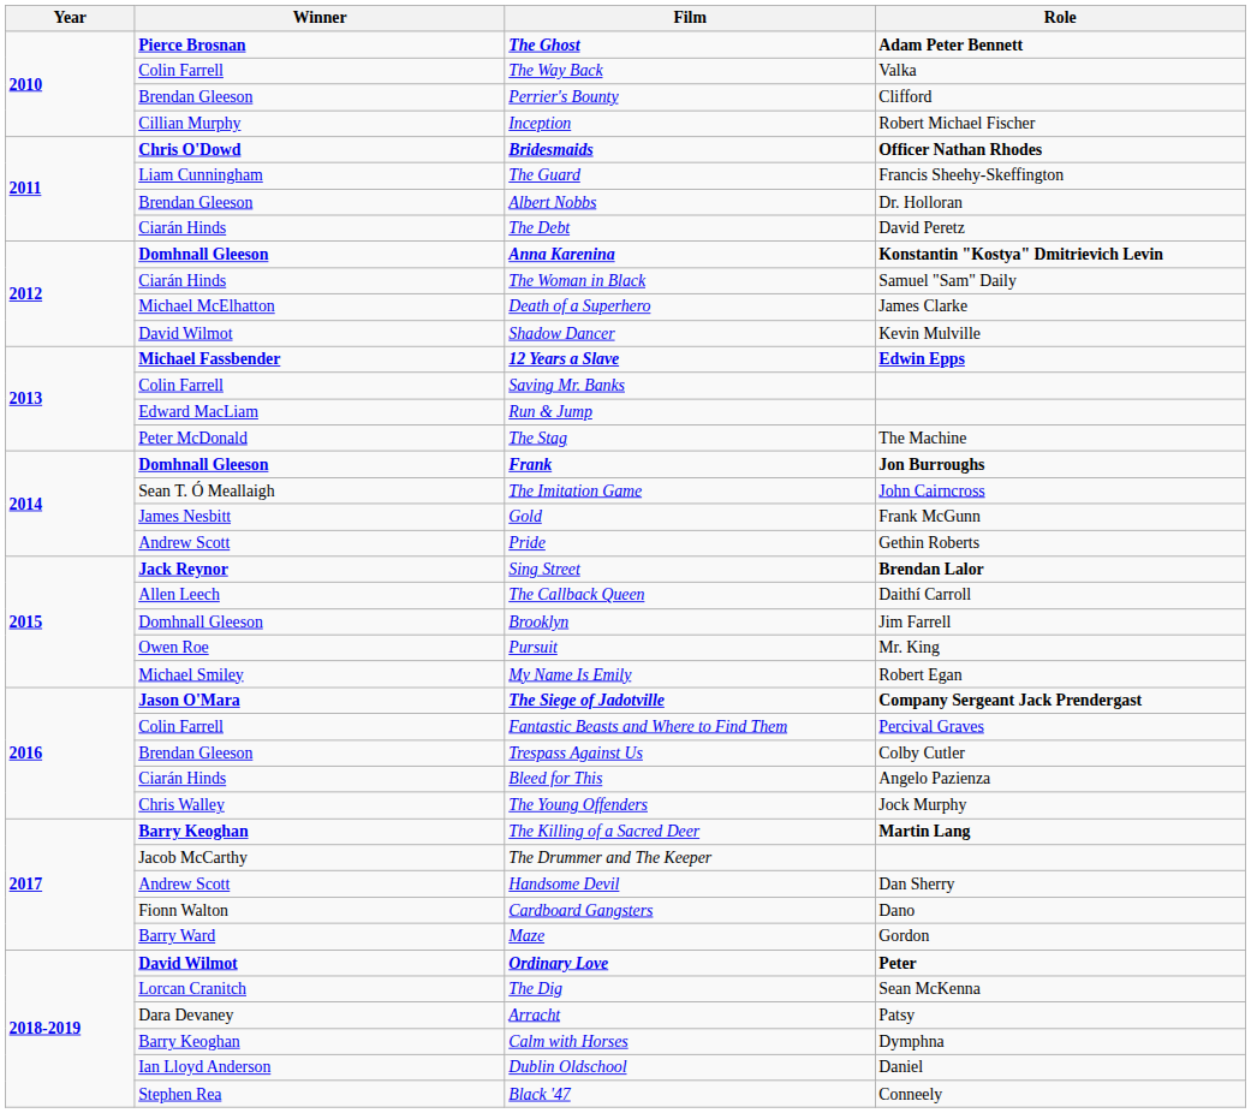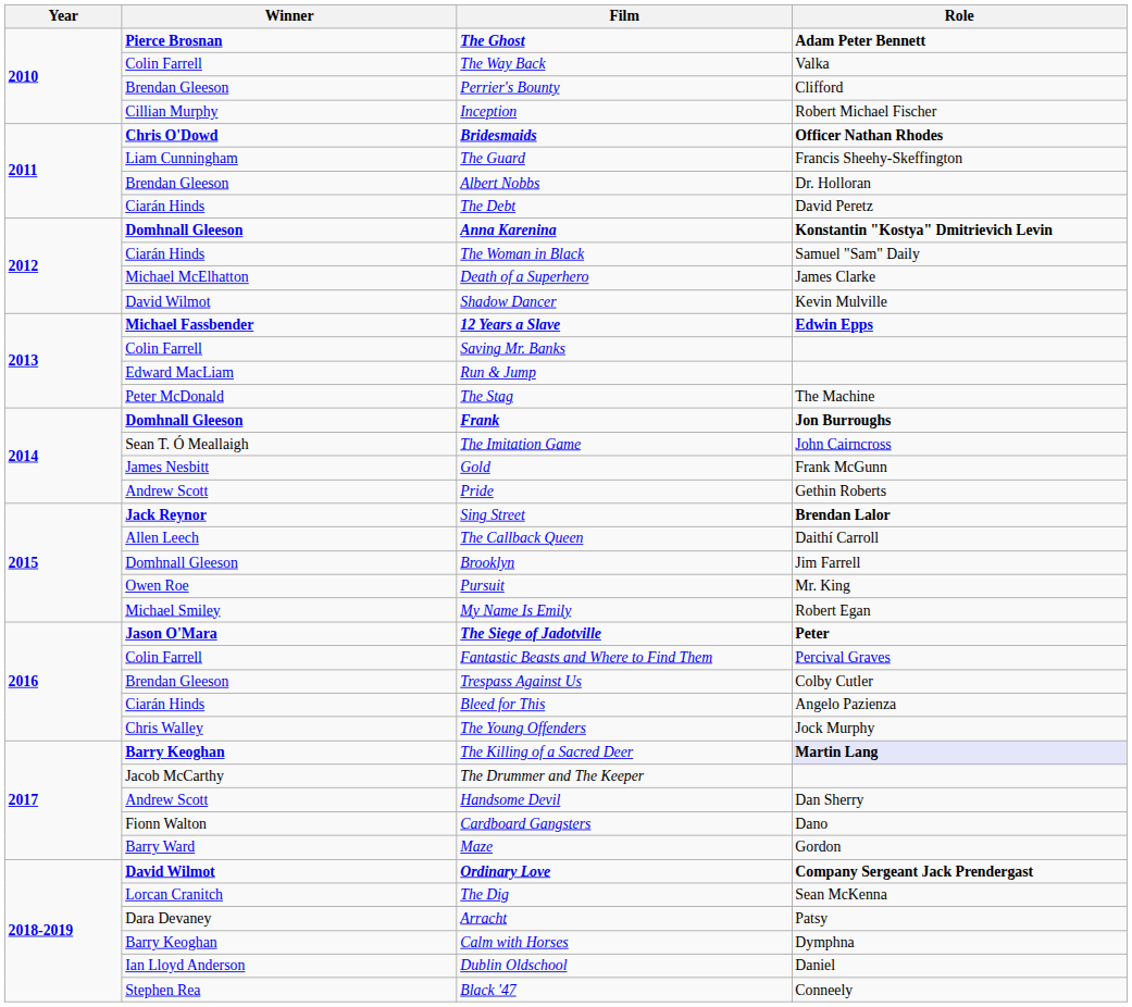 <table class="wikitable" width="95%" cellpadding="5">
 <tr>
 <th width="100"><strong>Year</strong></th>
 <th width="300"><strong>Winner</strong></th>
 <th width="300"><strong>Film</strong></th>
 <th width="300"><strong>Role</strong></th>
 </tr>
 <tr>
 <td rowspan="4"><a href='#'><strong>2010</strong></a></td>
 <td><strong><a href='#'>Pierce Brosnan</a></strong></td>
 <td><em><a href='#'><strong>The Ghost</strong></a></em></td>
 <td><strong>Adam Peter Bennett</strong></td>
 </tr>
 <tr>
 <td><a href='#'>Colin Farrell</a></td>
 <td><a href='#'><em>The Way Back</em></a></td>
 <td>Valka</td>
 </tr>
 <tr>
 <td><a href='#'>Brendan Gleeson</a></td>
 <td><em><a href='#'>Perrier's Bounty</a></em></td>
 <td>Clifford</td>
 </tr>
 <tr>
 <td><a href='#'>Cillian Murphy</a></td>
 <td><em><a href='#'>Inception</a></em></td>
 <td>Robert Michael Fischer</td>
 </tr>
 <tr>
 <td rowspan="4"><a href='#'><strong>2011</strong></a></td>
 <td><strong><a href='#'>Chris O'Dowd</a></strong></td>
 <td><em><a href='#'><strong>Bridesmaids</strong></a></em></td>
 <td><strong>Officer Nathan Rhodes</strong></td>
 </tr>
 <tr>
 <td><a href='#'>Liam Cunningham</a></td>
 <td><a href='#'><em>The Guard</em></a></td>
 <td>Francis Sheehy-Skeffington</td>
 </tr>
 <tr>
 <td><a href='#'>Brendan Gleeson</a></td>
 <td><em><a href='#'>Albert Nobbs</a></em></td>
 <td>Dr. Holloran</td>
 </tr>
 <tr>
 <td><a href='#'>Ciarán Hinds</a></td>
 <td><a href='#'><em>The Debt</em></a></td>
 <td>David Peretz</td>
 </tr>
 <tr>
 <td rowspan="4"><strong><a href='#'>2012</a></strong></td>
 <td><strong><a href='#'>Domhnall Gleeson</a></strong></td>
 <td><em><a href='#'><strong>Anna Karenina</strong></a></em></td>
 <td><strong>Konstantin "Kostya" Dmitrievich Levin</strong></td>
 </tr>
 <tr>
 <td><a href='#'>Ciarán Hinds</a></td>
 <td><a href='#'><em>The Woman in Black</em></a></td>
 <td>Samuel "Sam" Daily</td>
 </tr>
 <tr>
 <td><a href='#'>Michael McElhatton</a></td>
 <td><em><a href='#'>Death of a Superhero</a></em></td>
 <td>James Clarke</td>
 </tr>
 <tr>
 <td><a href='#'>David Wilmot</a></td>
 <td><a href='#'><em>Shadow Dancer</em></a></td>
 <td>Kevin Mulville</td>
 </tr>
 <tr>
 <td rowspan="4"><a href='#'><strong>2013</strong></a></td>
 <td><strong><a href='#'>Michael Fassbender</a></strong></td>
 <td><em><a href='#'><strong>12 Years a Slave</strong></a></em></td>
 <td><strong><a href='#'>Edwin Epps</a></strong></td>
 </tr>
 <tr>
 <td><a href='#'>Colin Farrell</a></td>
 <td><em><a href='#'>Saving Mr. Banks</a></em></td>
 <td></td>
 </tr>
 <tr>
 <td><a href='#'>Edward MacLiam</a></td>
 <td><em><a href='#'>Run & Jump</a></em></td>
 <td></td>
 </tr>
 <tr>
 <td><a href='#'>Peter McDonald</a></td>
 <td><em><a href='#'>The Stag</a></em></td>
 <td>The Machine</td>
 </tr>
 <tr>
 <td rowspan="4"><strong><a href='#'>2014</a></strong></td>
 <td><strong><a href='#'>Domhnall Gleeson</a></strong></td>
 <td><em><a href='#'><strong>Frank</strong></a></em></td>
 <td><strong>Jon Burroughs</strong></td>
 </tr>
 <tr>
 <td>Sean T. Ó Meallaigh</td>
 <td><em><a href='#'>The Imitation Game</a></em></td>
 <td><a href='#'>John Cairncross</a></td>
 </tr>
 <tr>
 <td><a href='#'>James Nesbitt</a></td>
 <td><a href='#'><em>Gold</em></a></td>
 <td>Frank McGunn</td>
 </tr>
 <tr>
 <td><a href='#'>Andrew Scott</a></td>
 <td><a href='#'><em>Pride</em></a></td>
 <td>Gethin Roberts</td>
 </tr>
 <tr>
 <td rowspan="5"><strong><a href='#'>2015</a></strong></td>
 <td><strong><a href='#'>Jack Reynor</a></strong></td>
 <td><em><a href='#'>Sing Street</a></em></td>
 <td><strong>Brendan Lalor</strong></td>
 </tr>
 <tr>
 <td><a href='#'>Allen Leech</a></td>
 <td><em><a href='#'>The Callback Queen</a></em></td>
 <td>Daithí Carroll</td>
 </tr>
 <tr>
 <td><a href='#'>Domhnall Gleeson</a></td>
 <td><a href='#'><em>Brooklyn</em></a></td>
 <td>Jim Farrell</td>
 </tr>
 <tr>
 <td><a href='#'>Owen Roe</a></td>
 <td><a href='#'><em>Pursuit</em></a></td>
 <td>Mr. King</td>
 </tr>
 <tr>
 <td><a href='#'>Michael Smiley</a></td>
 <td><em><a href='#'>My Name Is Emily</a></em></td>
 <td>Robert Egan</td>
 </tr>
 <tr>
 <td rowspan="5"><strong><a href='#'>2016</a></strong></td>
 <td><strong><a href='#'>Jason O'Mara</a></strong></td>
 <td><em><a href='#'><strong>The Siege of Jadotville</strong></a></em></td>
-<td><strong>Company Sergeant Jack Prendergast</strong></td>
+<td><strong>Peter</strong></td>
 </tr>
 <tr>
 <td><a href='#'>Colin Farrell</a></td>
 <td><a href='#'><em>Fantastic Beasts and Where to Find Them</em></a></td>
 <td><a href='#'>Percival Graves</a></td>
 </tr>
 <tr>
 <td><a href='#'>Brendan Gleeson</a></td>
 <td><em><a href='#'>Trespass Against Us</a></em></td>
 <td>Colby Cutler</td>
 </tr>
 <tr>
 <td><a href='#'>Ciarán Hinds</a></td>
 <td><em><a href='#'>Bleed for This</a></em></td>
 <td>Angelo Pazienza</td>
 </tr>
 <tr>
 <td><a href='#'>Chris Walley</a></td>
 <td><a href='#'><em>The Young Offenders</em></a></td>
 <td>Jock Murphy</td>
 </tr>
 <tr>
 <td rowspan="5"><strong><a href='#'>2017</a></strong></td>
 <td><strong><a href='#'>Barry Keoghan</a></strong></td>
 <td><em><a href='#'>The Killing of a Sacred Deer</a></em></td>
-<td><strong>Martin Lang</strong></td>
+<td style="background: lavender;"><strong>Martin Lang</strong></td>
 </tr>
 <tr>
 <td>Jacob McCarthy</td>
 <td><em>The Drummer and The Keeper</em></td>
 <td></td>
 </tr>
 <tr>
 <td><a href='#'>Andrew Scott</a></td>
 <td><a href='#'><em>Handsome Devil</em></a></td>
 <td>Dan Sherry</td>
 </tr>
 <tr>
 <td>Fionn Walton</td>
 <td><em><a href='#'>Cardboard Gangsters</a></em></td>
 <td>Dano</td>
 </tr>
 <tr>
 <td><a href='#'>Barry Ward</a></td>
 <td><a href='#'><em>Maze</em></a></td>
 <td>Gordon</td>
 </tr>
 <tr>
 <td rowspan="6"><a href='#'><strong>2018-2019</strong></a></td>
 <td><strong><a href='#'>David Wilmot</a></strong></td>
 <td><strong><em><a href='#'>Ordinary Love</a></em></strong></td>
-<td><strong>Peter</strong></td>
+<td><strong>Company Sergeant Jack Prendergast</strong></td>
 </tr>
 <tr>
 <td><a href='#'>Lorcan Cranitch</a></td>
 <td><a href='#'><em>The Dig</em></a></td>
 <td>Sean McKenna</td>
 </tr>
 <tr>
 <td>Dara Devaney</td>
 <td><em><a href='#'>Arracht</a></em></td>
 <td>Patsy</td>
 </tr>
 <tr>
 <td><a href='#'>Barry Keoghan</a></td>
 <td><em><a href='#'>Calm with Horses</a></em></td>
 <td>Dymphna</td>
 </tr>
 <tr>
 <td><a href='#'>Ian Lloyd Anderson</a></td>
 <td><em><a href='#'>Dublin Oldschool</a></em></td>
 <td>Daniel</td>
 </tr>
 <tr>
 <td><a href='#'>Stephen Rea</a></td>
 <td><a href='#'><em>Black '47</em></a></td>
 <td>Conneely</td>
 </tr>
 </table>
